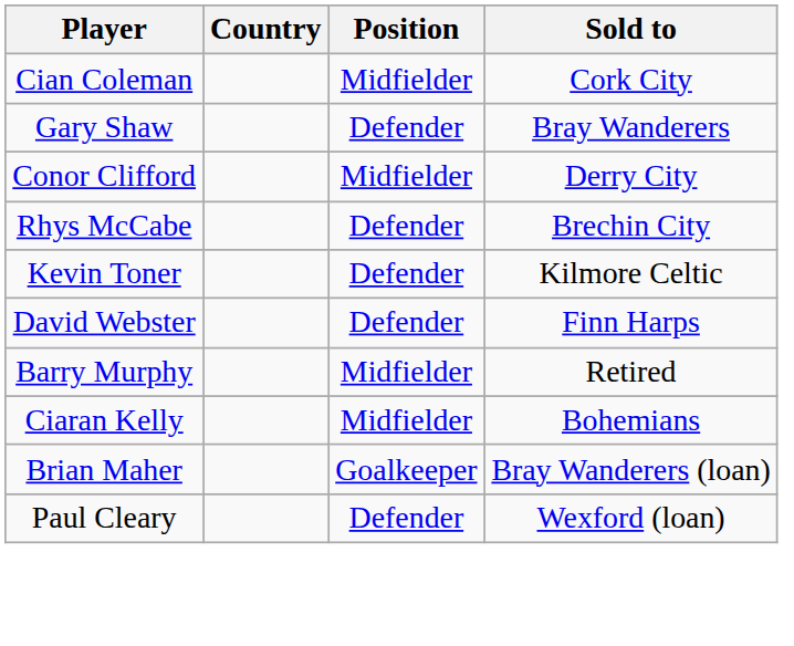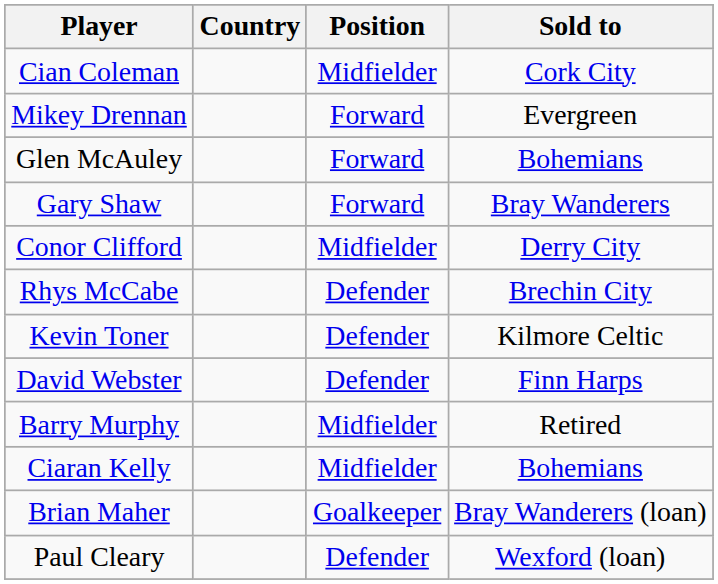 <table class="wikitable" style="text-align:center">
 <tr>
 <th>Player</th>
 <th>Country</th>
 <th>Position</th>
 <th>Sold to</th>
 </tr>
 <tr>
 <td><a href='#'>Cian Coleman</a></td>
 <td></td>
 <td><a href='#'>Midfielder</a></td>
 <td> <a href='#'>Cork City</a></td>
 </tr>
 <tr>
+<td><a href='#'>Mikey Drennan</a></td>
+<td></td>
+<td><a href='#'>Forward</a></td>
+<td> Evergreen</td>
+</tr>
+<tr>
+<td>Glen McAuley</td>
+<td></td>
+<td><a href='#'>Forward</a></td>
+<td> <a href='#'>Bohemians</a></td>
+</tr>
+<tr>
 <td><a href='#'>Gary Shaw</a></td>
 <td></td>
-<td><a href='#'>Defender</a></td>
+<td><a href='#'>Forward</a></td>
 <td> <a href='#'>Bray Wanderers</a></td>
 </tr>
 <tr>
 <td><a href='#'>Conor Clifford</a></td>
 <td></td>
 <td><a href='#'>Midfielder</a></td>
 <td> <a href='#'>Derry City</a></td>
 </tr>
 <tr>
 <td><a href='#'>Rhys McCabe</a></td>
 <td></td>
 <td><a href='#'>Defender</a></td>
 <td> <a href='#'>Brechin City</a></td>
 </tr>
 <tr>
 <td><a href='#'>Kevin Toner</a></td>
 <td></td>
 <td><a href='#'>Defender</a></td>
 <td> Kilmore Celtic</td>
 </tr>
 <tr>
 <td><a href='#'>David Webster</a></td>
 <td></td>
 <td><a href='#'>Defender</a></td>
 <td> <a href='#'>Finn Harps</a></td>
 </tr>
 <tr>
 <td><a href='#'>Barry Murphy</a></td>
 <td></td>
 <td><a href='#'>Midfielder</a></td>
 <td>Retired</td>
 </tr>
 <tr>
 <td><a href='#'>Ciaran Kelly</a></td>
 <td></td>
 <td><a href='#'>Midfielder</a></td>
 <td> <a href='#'>Bohemians</a></td>
 </tr>
 <tr>
 <td><a href='#'>Brian Maher</a></td>
 <td></td>
 <td><a href='#'>Goalkeeper</a></td>
 <td> <a href='#'>Bray Wanderers</a> (loan)</td>
 </tr>
 <tr>
 <td>Paul Cleary</td>
 <td></td>
 <td><a href='#'>Defender</a></td>
 <td> <a href='#'>Wexford</a> (loan)</td>
 </tr>
 </table>
